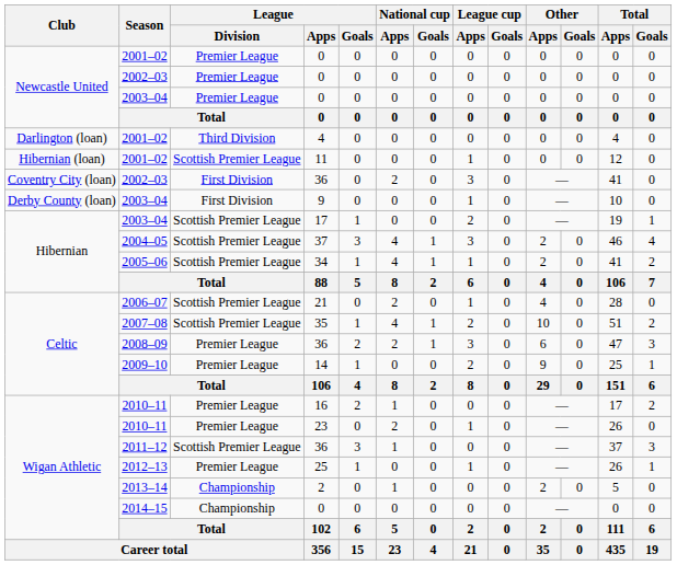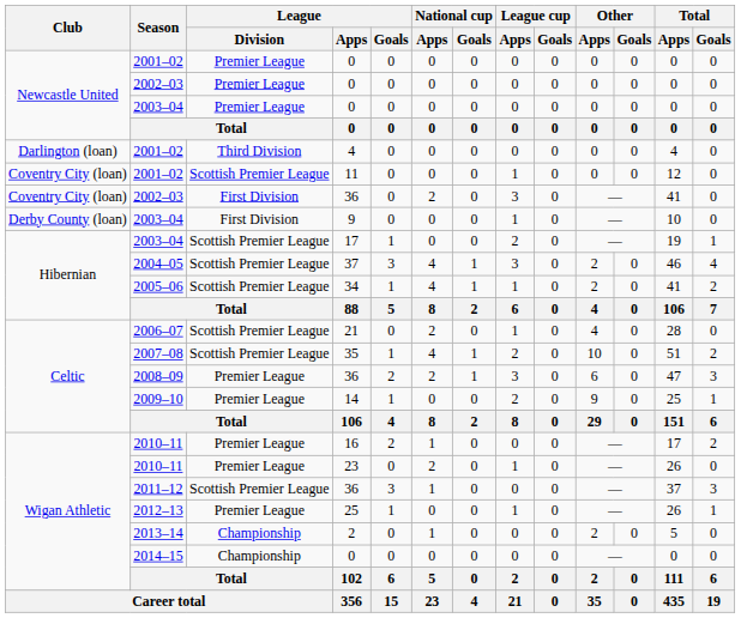 <table class="wikitable" style="text-align: center;">
 <tr>
 <th rowspan="2">Club</th>
 <th rowspan="2">Season</th>
 <th colspan="3">League</th>
 <th colspan="2">National cup</th>
 <th colspan="2">League cup</th>
 <th colspan="2">Other</th>
 <th colspan="2">Total</th>
 </tr>
 <tr>
 <th>Division</th>
 <th>Apps</th>
 <th>Goals</th>
 <th>Apps</th>
 <th>Goals</th>
 <th>Apps</th>
 <th>Goals</th>
 <th>Apps</th>
 <th>Goals</th>
 <th>Apps</th>
 <th>Goals</th>
 </tr>
 <tr>
 <td rowspan="4"><a href='#'>Newcastle United</a></td>
 <td><a href='#'>2001–02</a></td>
 <td><a href='#'>Premier League</a></td>
 <td>0</td>
 <td>0</td>
 <td>0</td>
 <td>0</td>
 <td>0</td>
 <td>0</td>
 <td>0</td>
 <td>0</td>
 <td>0</td>
 <td>0</td>
 </tr>
 <tr>
 <td><a href='#'>2002–03</a></td>
 <td><a href='#'>Premier League</a></td>
 <td>0</td>
 <td>0</td>
 <td>0</td>
 <td>0</td>
 <td>0</td>
 <td>0</td>
 <td>0</td>
 <td>0</td>
 <td>0</td>
 <td>0</td>
 </tr>
 <tr>
 <td><a href='#'>2003–04</a></td>
 <td><a href='#'>Premier League</a></td>
 <td>0</td>
 <td>0</td>
 <td>0</td>
 <td>0</td>
 <td>0</td>
 <td>0</td>
 <td>0</td>
 <td>0</td>
 <td>0</td>
 <td>0</td>
 </tr>
 <tr>
 <th colspan=2>Total</th>
 <th>0</th>
 <th>0</th>
 <th>0</th>
 <th>0</th>
 <th>0</th>
 <th>0</th>
 <th>0</th>
 <th>0</th>
 <th>0</th>
 <th>0</th>
 </tr>
 <tr>
 <td><a href='#'>Darlington</a> (loan)</td>
 <td><a href='#'>2001–02</a></td>
 <td><a href='#'>Third Division</a></td>
 <td>4</td>
 <td>0</td>
 <td>0</td>
 <td>0</td>
 <td>0</td>
 <td>0</td>
 <td>0</td>
 <td>0</td>
 <td>4</td>
 <td>0</td>
 </tr>
 <tr>
-<td><a href='#'>Hibernian</a> (loan)</td>
+<td><a href='#'>Coventry City</a> (loan)</td>
 <td><a href='#'>2001–02</a></td>
 <td><a href='#'>Scottish Premier League</a></td>
 <td>11</td>
 <td>0</td>
 <td>0</td>
 <td>0</td>
 <td>1</td>
 <td>0</td>
 <td>0</td>
 <td>0</td>
 <td>12</td>
 <td>0</td>
 </tr>
 <tr>
 <td><a href='#'>Coventry City</a> (loan)</td>
 <td><a href='#'>2002–03</a></td>
 <td><a href='#'>First Division</a></td>
 <td>36</td>
 <td>0</td>
 <td>2</td>
 <td>0</td>
 <td>3</td>
 <td>0</td>
 <td colspan="2">—</td>
 <td>41</td>
 <td>0</td>
 </tr>
 <tr>
 <td><a href='#'>Derby County</a> (loan)</td>
 <td><a href='#'>2003–04</a></td>
 <td>First Division</td>
 <td>9</td>
 <td>0</td>
 <td>0</td>
 <td>0</td>
 <td>1</td>
 <td>0</td>
 <td colspan="2">—</td>
 <td>10</td>
 <td>0</td>
 </tr>
 <tr>
 <td rowspan="4">Hibernian</td>
 <td><a href='#'>2003–04</a></td>
 <td>Scottish Premier League</td>
 <td>17</td>
 <td>1</td>
 <td>0</td>
 <td>0</td>
 <td>2</td>
 <td>0</td>
 <td colspan="2">—</td>
 <td>19</td>
 <td>1</td>
 </tr>
 <tr>
 <td><a href='#'>2004–05</a></td>
 <td>Scottish Premier League</td>
 <td>37</td>
 <td>3</td>
 <td>4</td>
 <td>1</td>
 <td>3</td>
 <td>0</td>
 <td>2</td>
 <td>0</td>
 <td>46</td>
 <td>4</td>
 </tr>
 <tr>
 <td><a href='#'>2005–06</a></td>
 <td>Scottish Premier League</td>
 <td>34</td>
 <td>1</td>
 <td>4</td>
 <td>1</td>
 <td>1</td>
 <td>0</td>
 <td>2</td>
 <td>0</td>
 <td>41</td>
 <td>2</td>
 </tr>
 <tr>
 <th colspan="2">Total</th>
 <th>88</th>
 <th>5</th>
 <th>8</th>
 <th>2</th>
 <th>6</th>
 <th>0</th>
 <th>4</th>
 <th>0</th>
 <th>106</th>
 <th>7</th>
 </tr>
 <tr>
 <td rowspan="5"><a href='#'>Celtic</a></td>
 <td><a href='#'>2006–07</a></td>
 <td>Scottish Premier League</td>
 <td>21</td>
 <td>0</td>
 <td>2</td>
 <td>0</td>
 <td>1</td>
 <td>0</td>
 <td>4</td>
 <td>0</td>
 <td>28</td>
 <td>0</td>
 </tr>
 <tr>
 <td><a href='#'>2007–08</a></td>
 <td>Scottish Premier League</td>
 <td>35</td>
 <td>1</td>
 <td>4</td>
 <td>1</td>
 <td>2</td>
 <td>0</td>
 <td>10</td>
 <td>0</td>
 <td>51</td>
 <td>2</td>
 </tr>
 <tr>
 <td><a href='#'>2008–09</a></td>
 <td>Premier League</td>
 <td>36</td>
 <td>2</td>
 <td>2</td>
 <td>1</td>
 <td>3</td>
 <td>0</td>
 <td>6</td>
 <td>0</td>
 <td>47</td>
 <td>3</td>
 </tr>
 <tr>
 <td><a href='#'>2009–10</a></td>
 <td>Premier League</td>
 <td>14</td>
 <td>1</td>
 <td>0</td>
 <td>0</td>
 <td>2</td>
 <td>0</td>
 <td>9</td>
 <td>0</td>
 <td>25</td>
 <td>1</td>
 </tr>
 <tr>
 <th colspan="2">Total</th>
 <th>106</th>
 <th>4</th>
 <th>8</th>
 <th>2</th>
 <th>8</th>
 <th>0</th>
 <th>29</th>
 <th>0</th>
 <th>151</th>
 <th>6</th>
 </tr>
 <tr>
 <td rowspan="7"><a href='#'>Wigan Athletic</a></td>
 <td><a href='#'>2010–11</a></td>
 <td>Premier League</td>
 <td>16</td>
 <td>2</td>
 <td>1</td>
 <td>0</td>
 <td>0</td>
 <td>0</td>
 <td colspan="2">—</td>
 <td>17</td>
 <td>2</td>
 </tr>
 <tr>
 <td><a href='#'>2010–11</a></td>
 <td>Premier League</td>
 <td>23</td>
 <td>0</td>
 <td>2</td>
 <td>0</td>
 <td>1</td>
 <td>0</td>
 <td colspan="2">—</td>
 <td>26</td>
 <td>0</td>
 </tr>
 <tr>
 <td><a href='#'>2011–12</a></td>
 <td>Scottish Premier League</td>
 <td>36</td>
 <td>3</td>
 <td>1</td>
 <td>0</td>
 <td>0</td>
 <td>0</td>
 <td colspan="2">—</td>
 <td>37</td>
 <td>3</td>
 </tr>
 <tr>
 <td><a href='#'>2012–13</a></td>
 <td>Premier League</td>
 <td>25</td>
 <td>1</td>
 <td>0</td>
 <td>0</td>
 <td>1</td>
 <td>0</td>
 <td colspan="2">—</td>
 <td>26</td>
 <td>1</td>
 </tr>
 <tr>
 <td><a href='#'>2013–14</a></td>
 <td><a href='#'>Championship</a></td>
 <td>2</td>
 <td>0</td>
 <td>1</td>
 <td>0</td>
 <td>0</td>
 <td>0</td>
 <td>2</td>
 <td>0</td>
 <td>5</td>
 <td>0</td>
 </tr>
 <tr>
 <td><a href='#'>2014–15</a></td>
 <td>Championship</td>
 <td>0</td>
 <td>0</td>
 <td>0</td>
 <td>0</td>
 <td>0</td>
 <td>0</td>
 <td colspan="2">—</td>
 <td>0</td>
 <td>0</td>
 </tr>
 <tr>
 <th colspan="2">Total</th>
 <th>102</th>
 <th>6</th>
 <th>5</th>
 <th>0</th>
 <th>2</th>
 <th>0</th>
 <th>2</th>
 <th>0</th>
 <th>111</th>
 <th>6</th>
 </tr>
 <tr>
 <th colspan="3">Career total</th>
 <th>356</th>
 <th>15</th>
 <th>23</th>
 <th>4</th>
 <th>21</th>
 <th>0</th>
 <th>35</th>
 <th>0</th>
 <th>435</th>
 <th>19</th>
 </tr>
 </table>
